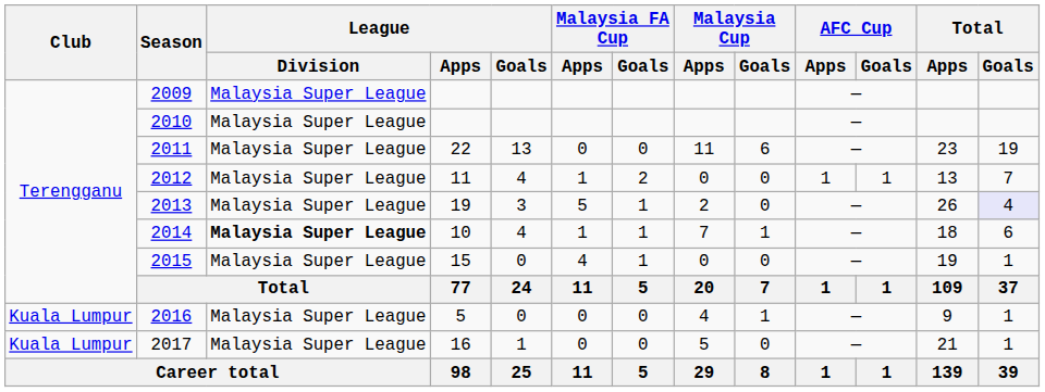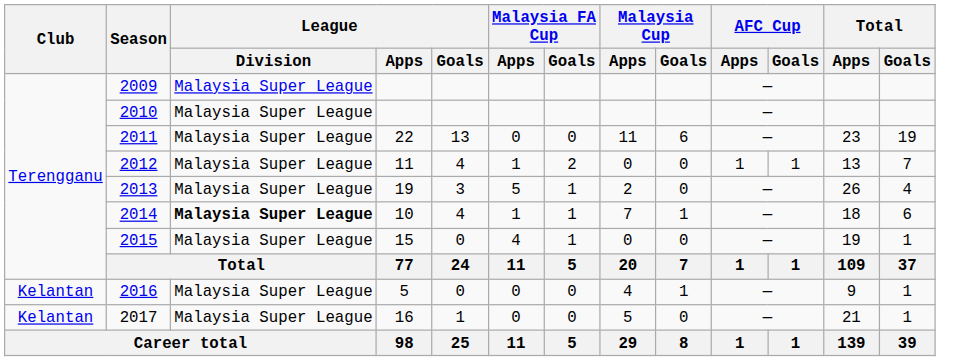 <table class="wikitable" style="text-align:center">
 <tr>
 <th rowspan="2">Club</th>
 <th rowspan="2">Season</th>
 <th colspan="3">League</th>
 <th colspan="2"><a href='#'>Malaysia FA Cup</a></th>
 <th colspan="2"><a href='#'>Malaysia Cup</a></th>
 <th colspan="2"><a href='#'>AFC Cup</a></th>
 <th colspan="2">Total</th>
 </tr>
 <tr>
 <th>Division</th>
 <th width="40">Apps</th>
 <th width="40">Goals</th>
 <th width="40">Apps</th>
 <th width="40">Goals</th>
 <th width="40">Apps</th>
 <th width="40">Goals</th>
 <th width="40">Apps</th>
 <th width="40">Goals</th>
 <th width="40">Apps</th>
 <th width="40">Goals</th>
 </tr>
 <tr>
 <td rowspan="8"><a href='#'>Terengganu</a></td>
 <td><a href='#'>2009</a></td>
 <td><a href='#'>Malaysia Super League</a></td>
 <td></td>
 <td></td>
 <td></td>
 <td></td>
 <td></td>
 <td></td>
 <td colspan="2">—</td>
 <td></td>
 <td></td>
 </tr>
 <tr>
 <td><a href='#'>2010</a></td>
 <td>Malaysia Super League</td>
 <td></td>
 <td></td>
 <td></td>
 <td></td>
 <td></td>
 <td></td>
 <td colspan="2">—</td>
 <td></td>
 <td></td>
 </tr>
 <tr>
 <td><a href='#'>2011</a></td>
 <td>Malaysia Super League</td>
 <td>22</td>
 <td>13</td>
 <td>0</td>
 <td>0</td>
 <td>11</td>
 <td>6</td>
 <td colspan="2">—</td>
 <td>23</td>
 <td>19</td>
 </tr>
 <tr>
 <td><a href='#'>2012</a></td>
 <td>Malaysia Super League</td>
 <td>11</td>
 <td>4</td>
 <td>1</td>
 <td>2</td>
 <td>0</td>
 <td>0</td>
 <td>1</td>
 <td>1</td>
 <td>13</td>
 <td>7</td>
 </tr>
 <tr>
 <td><a href='#'>2013</a></td>
 <td>Malaysia Super League</td>
 <td>19</td>
 <td>3</td>
 <td>5</td>
 <td>1</td>
 <td>2</td>
 <td>0</td>
 <td colspan="2">—</td>
 <td>26</td>
-<td style="background: lavender;">4</td>
+<td>4</td>
 </tr>
 <tr>
 <td><a href='#'>2014</a></td>
 <td><strong>Malaysia Super League</strong></td>
 <td>10</td>
 <td>4</td>
 <td>1</td>
 <td>1</td>
 <td>7</td>
 <td>1</td>
 <td colspan="2">—</td>
 <td>18</td>
 <td>6</td>
 </tr>
 <tr>
 <td><a href='#'>2015</a></td>
 <td>Malaysia Super League</td>
 <td>15</td>
 <td>0</td>
 <td>4</td>
 <td>1</td>
 <td>0</td>
 <td>0</td>
 <td colspan="2">—</td>
 <td>19</td>
 <td>1</td>
 </tr>
 <tr>
 <th colspan="2">Total</th>
 <th>77</th>
 <th>24</th>
 <th>11</th>
 <th>5</th>
 <th>20</th>
 <th>7</th>
 <th>1</th>
 <th>1</th>
 <th>109</th>
 <th>37</th>
 </tr>
 <tr>
-<td><a href='#'>Kuala Lumpur</a></td>
+<td><a href='#'>Kelantan</a></td>
 <td><a href='#'>2016</a></td>
 <td>Malaysia Super League</td>
 <td>5</td>
 <td>0</td>
 <td>0</td>
 <td>0</td>
 <td>4</td>
 <td>1</td>
 <td colspan="2">—</td>
 <td>9</td>
 <td>1</td>
 </tr>
 <tr>
-<td><a href='#'>Kuala Lumpur</a></td>
+<td><a href='#'>Kelantan</a></td>
 <td>2017</td>
 <td>Malaysia Super League</td>
 <td>16</td>
 <td>1</td>
 <td>0</td>
 <td>0</td>
 <td>5</td>
 <td>0</td>
 <td colspan="2">—</td>
 <td>21</td>
 <td>1</td>
 </tr>
 <tr>
 <th colspan="3">Career total</th>
 <th>98</th>
 <th>25</th>
 <th>11</th>
 <th>5</th>
 <th>29</th>
 <th>8</th>
 <th>1</th>
 <th>1</th>
 <th>139</th>
 <th>39</th>
 </tr>
 </table>
